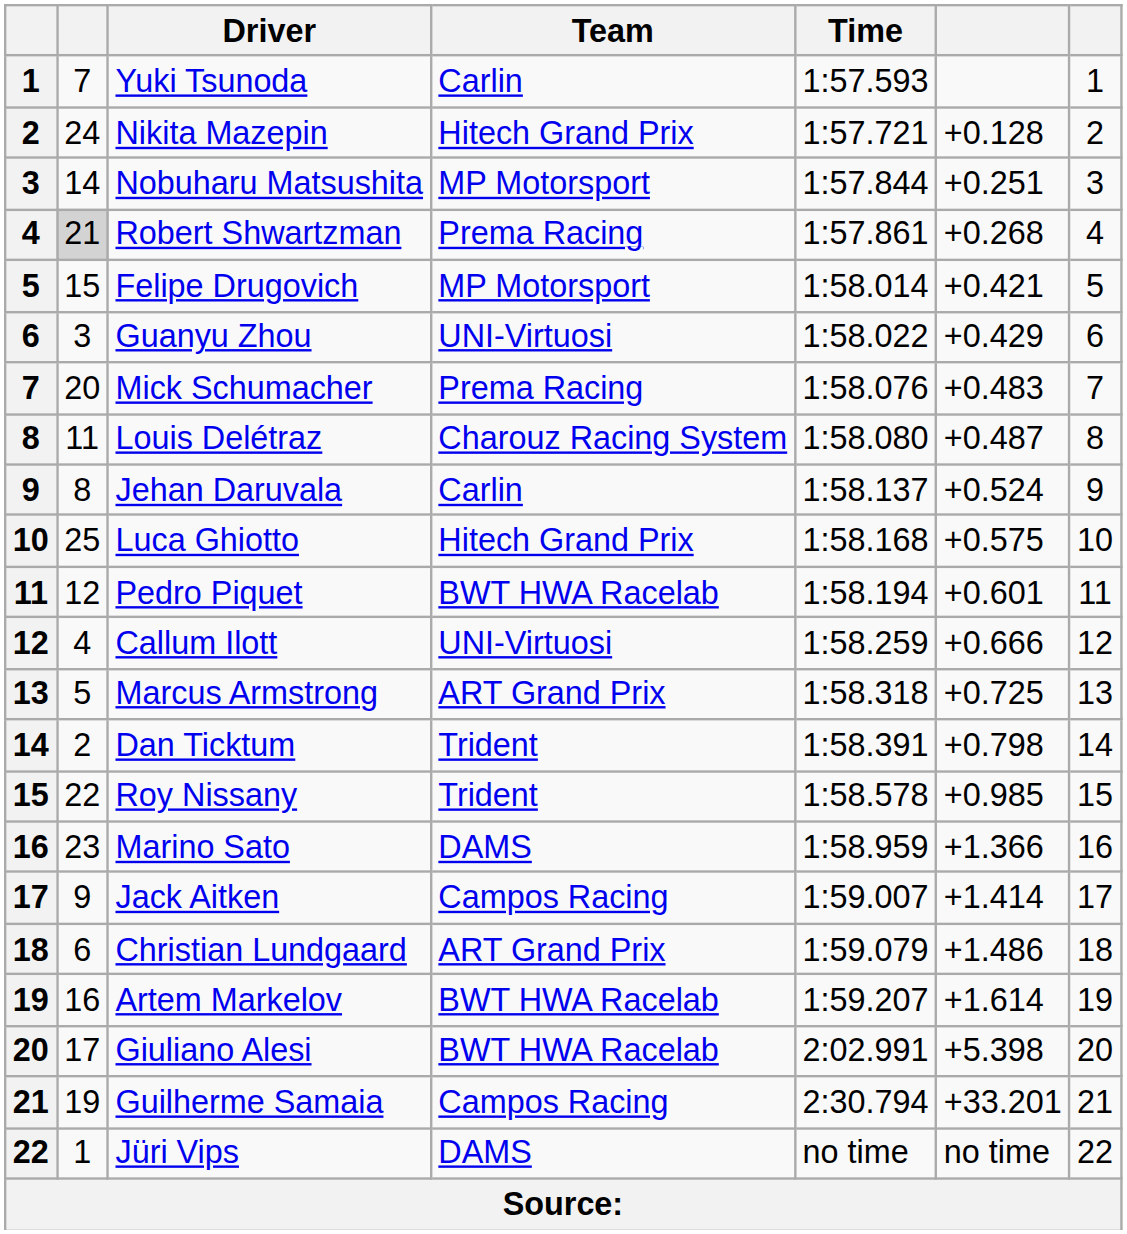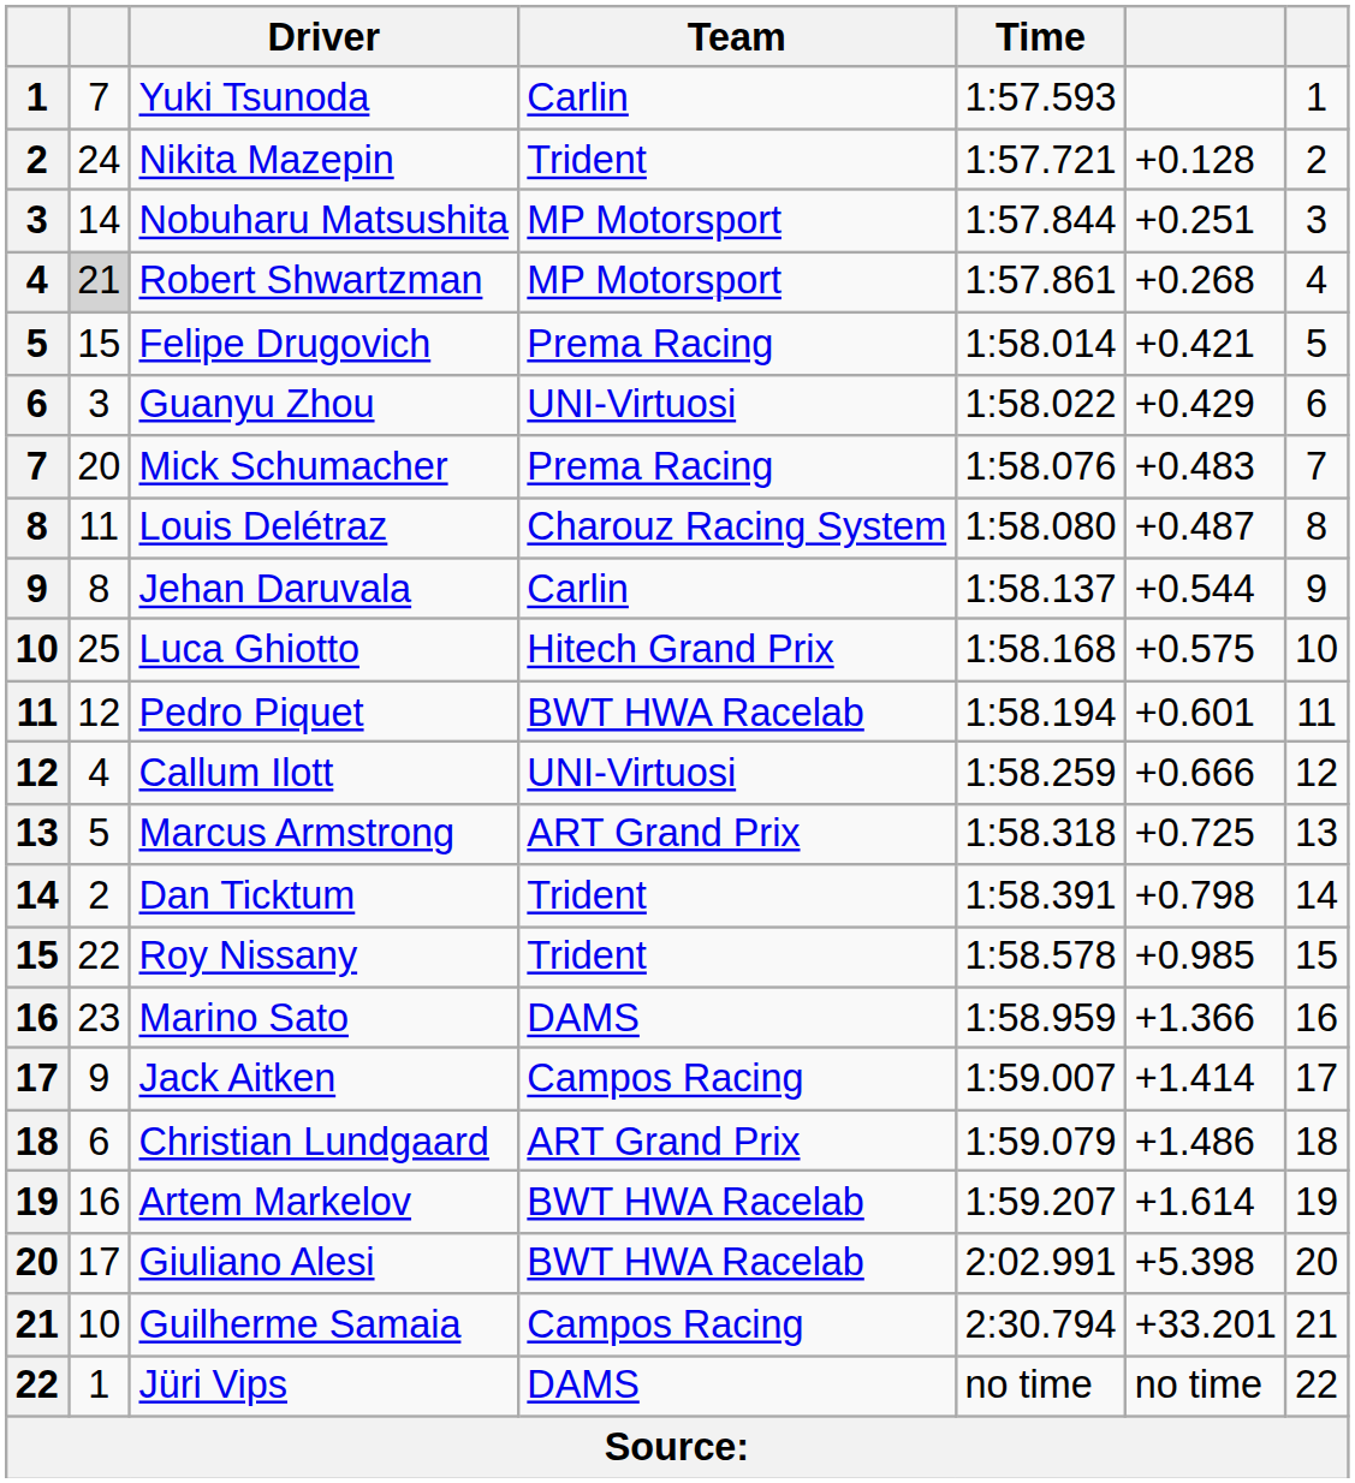 <table class="wikitable" style="font-size:85%">
 <tr>
 <th scope="col"></th>
 <th scope="col"></th>
 <th scope="col">Driver</th>
 <th scope="col">Team</th>
 <th scope="col">Time</th>
 <th scope="col"></th>
 <th scope="col"></th>
 </tr>
 <tr>
 <th scope=row>1</th>
 <td align=center>7</td>
 <td> <a href='#'>Yuki Tsunoda</a></td>
 <td><a href='#'>Carlin</a></td>
 <td>1:57.593</td>
 <td></td>
 <td align=center>1</td>
 </tr>
 <tr>
 <th scope=row>2</th>
 <td align=center>24</td>
 <td> <a href='#'>Nikita Mazepin</a></td>
-<td><a href='#'>Hitech Grand Prix</a></td>
+<td><a href='#'>Trident</a></td>
 <td>1:57.721</td>
 <td>+0.128</td>
 <td align=center>2</td>
 </tr>
 <tr>
 <th scope=row>3</th>
 <td align=center>14</td>
 <td> <a href='#'>Nobuharu Matsushita</a></td>
 <td><a href='#'>MP Motorsport</a></td>
 <td>1:57.844</td>
 <td>+0.251</td>
 <td align=center>3</td>
 </tr>
 <tr>
 <th scope=row>4</th>
 <td align=center style="background: lightgrey;">21</td>
 <td> <a href='#'>Robert Shwartzman</a></td>
-<td><a href='#'>Prema Racing</a></td>
+<td><a href='#'>MP Motorsport</a></td>
 <td>1:57.861</td>
 <td>+0.268</td>
 <td align=center>4</td>
 </tr>
 <tr>
 <th scope=row>5</th>
 <td align=center>15</td>
 <td> <a href='#'>Felipe Drugovich</a></td>
-<td><a href='#'>MP Motorsport</a></td>
+<td><a href='#'>Prema Racing</a></td>
 <td>1:58.014</td>
 <td>+0.421</td>
 <td align=center>5</td>
 </tr>
 <tr>
 <th scope=row>6</th>
 <td align=center>3</td>
 <td> <a href='#'>Guanyu Zhou</a></td>
 <td><a href='#'>UNI-Virtuosi</a></td>
 <td>1:58.022</td>
 <td>+0.429</td>
 <td align=center>6</td>
 </tr>
 <tr>
 <th scope=row>7</th>
 <td align=center>20</td>
 <td> <a href='#'>Mick Schumacher</a></td>
 <td><a href='#'>Prema Racing</a></td>
 <td>1:58.076</td>
 <td>+0.483</td>
 <td align=center>7</td>
 </tr>
 <tr>
 <th scope=row>8</th>
 <td align=center>11</td>
 <td> <a href='#'>Louis Delétraz</a></td>
 <td><a href='#'>Charouz Racing System</a></td>
 <td>1:58.080</td>
 <td>+0.487</td>
 <td align=center>8</td>
 </tr>
 <tr>
 <th scope=row>9</th>
 <td align=center>8</td>
 <td> <a href='#'>Jehan Daruvala</a></td>
 <td><a href='#'>Carlin</a></td>
 <td>1:58.137</td>
-<td>+0.524</td>
+<td>+0.544</td>
 <td align=center>9</td>
 </tr>
 <tr>
 <th scope=row>10</th>
 <td align=center>25</td>
 <td> <a href='#'>Luca Ghiotto</a></td>
 <td><a href='#'>Hitech Grand Prix</a></td>
 <td>1:58.168</td>
 <td>+0.575</td>
 <td align=center>10</td>
 </tr>
 <tr>
 <th scope=row>11</th>
 <td align=center>12</td>
 <td> <a href='#'>Pedro Piquet</a></td>
 <td><a href='#'>BWT HWA Racelab</a></td>
 <td>1:58.194</td>
 <td>+0.601</td>
 <td align=center>11</td>
 </tr>
 <tr>
 <th scope=row>12</th>
 <td align=center>4</td>
 <td> <a href='#'>Callum Ilott</a></td>
 <td><a href='#'>UNI-Virtuosi</a></td>
 <td>1:58.259</td>
 <td>+0.666</td>
 <td align=center>12</td>
 </tr>
 <tr>
 <th scope=row>13</th>
 <td align=center>5</td>
 <td> <a href='#'>Marcus Armstrong</a></td>
 <td><a href='#'>ART Grand Prix</a></td>
 <td>1:58.318</td>
 <td>+0.725</td>
 <td align=center>13</td>
 </tr>
 <tr>
 <th scope=row>14</th>
 <td align=center>2</td>
 <td> <a href='#'>Dan Ticktum</a></td>
 <td><a href='#'>Trident</a></td>
 <td>1:58.391</td>
 <td>+0.798</td>
 <td align=center>14</td>
 </tr>
 <tr>
 <th scope=row>15</th>
 <td align=center>22</td>
 <td> <a href='#'>Roy Nissany</a></td>
 <td><a href='#'>Trident</a></td>
 <td>1:58.578</td>
 <td>+0.985</td>
 <td align=center>15</td>
 </tr>
 <tr>
 <th scope=row>16</th>
 <td align=center>23</td>
 <td> <a href='#'>Marino Sato</a></td>
 <td><a href='#'>DAMS</a></td>
 <td>1:58.959</td>
 <td>+1.366</td>
 <td align=center>16</td>
 </tr>
 <tr>
 <th scope=row>17</th>
 <td align=center>9</td>
 <td> <a href='#'>Jack Aitken</a></td>
 <td><a href='#'>Campos Racing</a></td>
 <td>1:59.007</td>
 <td>+1.414</td>
 <td align=center>17</td>
 </tr>
 <tr>
 <th scope=row>18</th>
 <td align=center>6</td>
 <td> <a href='#'>Christian Lundgaard</a></td>
 <td><a href='#'>ART Grand Prix</a></td>
 <td>1:59.079</td>
 <td>+1.486</td>
 <td align=center>18</td>
 </tr>
 <tr>
 <th scope=row>19</th>
 <td align=center>16</td>
 <td> <a href='#'>Artem Markelov</a></td>
 <td><a href='#'>BWT HWA Racelab</a></td>
 <td>1:59.207</td>
 <td>+1.614</td>
 <td align=center>19</td>
 </tr>
 <tr>
 <th scope=row>20</th>
 <td align=center>17</td>
 <td> <a href='#'>Giuliano Alesi</a></td>
 <td><a href='#'>BWT HWA Racelab</a></td>
 <td>2:02.991</td>
 <td>+5.398</td>
 <td align=center>20</td>
 </tr>
 <tr>
 <th scope=row>21</th>
-<td align=center>19</td>
+<td align=center>10</td>
 <td> <a href='#'>Guilherme Samaia</a></td>
 <td><a href='#'>Campos Racing</a></td>
 <td>2:30.794</td>
 <td>+33.201</td>
 <td align=center>21</td>
 </tr>
 <tr>
 <th scope=row>22</th>
 <td align=center>1</td>
 <td> <a href='#'>Jüri Vips</a></td>
 <td><a href='#'>DAMS</a></td>
 <td>no time</td>
 <td>no time</td>
 <td align=center>22</td>
 </tr>
 <tr>
 <th colspan="7">Source:</th>
 </tr>
 </table>
